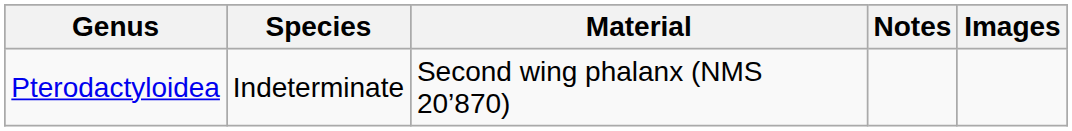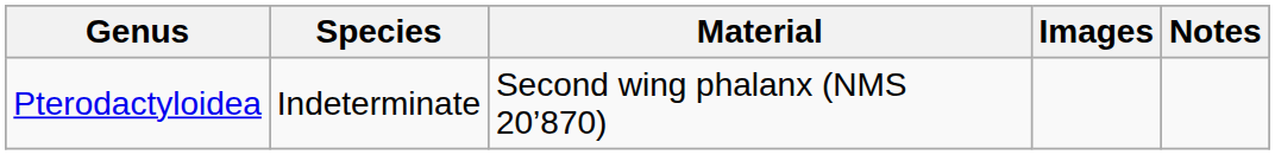 <table class="wikitable">
 <tr>
 <th>Genus</th>
 <th>Species</th>
 <th>Material</th>
+<th>Images</th>
 <th>Notes</th>
-<th>Images</th>
 </tr>
 <tr>
 <td><a href='#'>Pterodactyloidea</a></td>
 <td>Indeterminate</td>
 <td>Second wing phalanx (NMS 20’870)</td>
 <td></td>
 <td></td>
 </tr>
 </table>
